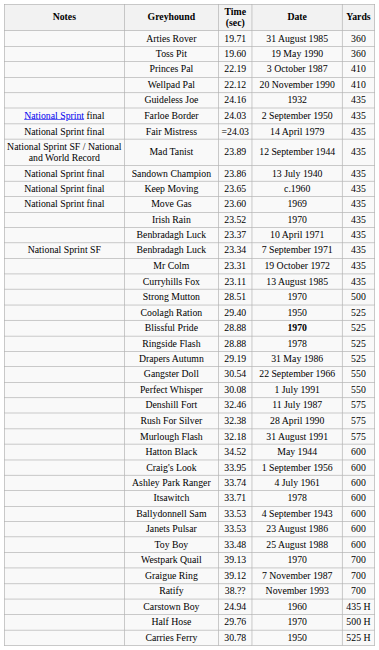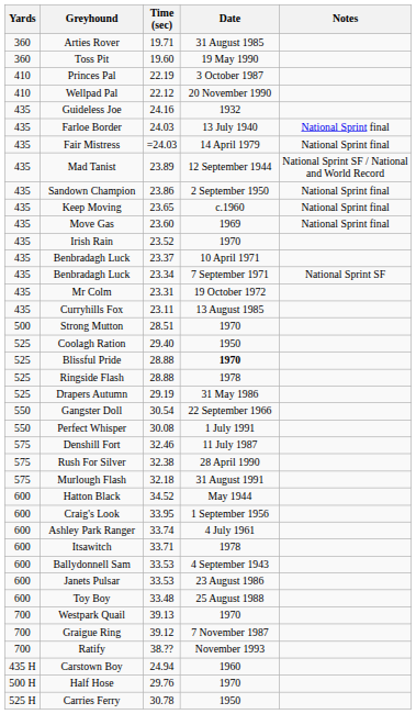 <table class="wikitable" style="font-size: 100%">
 <tr>
-<th width=300>Notes</th>
+<th width=50>Yards</th>
 <th width=200>Greyhound</th>
 <th width=50>Time (sec)</th>
 <th width=200>Date</th>
-<th width=50>Yards</th>
+<th width=300>Notes</th>
 </tr>
 <tr align=center>
-<td></td>
+<td>360</td>
 <td>Arties Rover</td>
 <td>19.71</td>
 <td>31 August 1985</td>
-<td>360</td>
+<td></td>
 </tr>
 <tr align=center>
-<td></td>
+<td>360</td>
 <td>Toss Pit</td>
 <td>19.60</td>
 <td>19 May 1990</td>
-<td>360</td>
+<td></td>
 </tr>
 <tr align=center>
-<td></td>
+<td>410</td>
 <td>Princes Pal</td>
 <td>22.19</td>
 <td>3 October 1987</td>
-<td>410</td>
+<td></td>
 </tr>
 <tr align=center>
-<td></td>
+<td>410</td>
 <td>Wellpad Pal</td>
 <td>22.12</td>
 <td>20 November 1990</td>
-<td>410</td>
+<td></td>
 </tr>
 <tr align=center>
-<td></td>
+<td>435</td>
 <td>Guideless Joe</td>
 <td>24.16</td>
 <td>1932</td>
-<td>435</td>
+<td></td>
 </tr>
 <tr align=center>
-<td><a href='#'>National Sprint</a> final</td>
+<td>435</td>
 <td>Farloe Border</td>
 <td>24.03</td>
-<td>2 September 1950</td>
-<td>435</td>
+<td>13 July 1940</td>
+<td><a href='#'>National Sprint</a> final</td>
 </tr>
 <tr align=center>
-<td>National Sprint final</td>
+<td>435</td>
 <td>Fair Mistress</td>
 <td>=24.03</td>
 <td>14 April 1979</td>
-<td>435</td>
+<td>National Sprint final</td>
 </tr>
 <tr align=center>
-<td>National Sprint SF / National and World Record</td>
+<td>435</td>
 <td>Mad Tanist</td>
 <td>23.89</td>
 <td>12 September 1944</td>
-<td>435</td>
+<td>National Sprint SF / National and World Record</td>
 </tr>
 <tr align=center>
-<td>National Sprint final</td>
+<td>435</td>
 <td>Sandown Champion</td>
 <td>23.86</td>
-<td>13 July 1940</td>
-<td>435</td>
+<td>2 September 1950</td>
+<td>National Sprint final</td>
 </tr>
 <tr align=center>
-<td>National Sprint final</td>
+<td>435</td>
 <td>Keep Moving</td>
 <td>23.65</td>
 <td>c.1960</td>
-<td>435</td>
+<td>National Sprint final</td>
 </tr>
 <tr align=center>
-<td>National Sprint final</td>
+<td>435</td>
 <td>Move Gas</td>
 <td>23.60</td>
 <td>1969</td>
-<td>435</td>
+<td>National Sprint final</td>
 </tr>
 <tr align=center>
-<td></td>
+<td>435</td>
 <td>Irish Rain</td>
 <td>23.52</td>
 <td>1970</td>
-<td>435</td>
+<td></td>
 </tr>
 <tr align=center>
-<td></td>
+<td>435</td>
 <td>Benbradagh Luck</td>
 <td>23.37</td>
 <td>10 April 1971</td>
-<td>435</td>
+<td></td>
 </tr>
 <tr align=center>
-<td>National Sprint SF</td>
+<td>435</td>
 <td>Benbradagh Luck</td>
 <td>23.34</td>
 <td>7 September 1971</td>
-<td>435</td>
+<td>National Sprint SF</td>
 </tr>
 <tr align=center>
-<td></td>
+<td>435</td>
 <td>Mr Colm</td>
 <td>23.31</td>
 <td>19 October 1972</td>
-<td>435</td>
+<td></td>
 </tr>
 <tr align=center>
-<td></td>
+<td>435</td>
 <td>Curryhills Fox</td>
 <td>23.11</td>
 <td>13 August 1985</td>
-<td>435</td>
+<td></td>
 </tr>
 <tr align=center>
-<td></td>
+<td>500</td>
 <td>Strong Mutton</td>
 <td>28.51</td>
 <td>1970</td>
-<td>500</td>
+<td></td>
 </tr>
 <tr align=center>
-<td></td>
+<td>525</td>
 <td>Coolagh Ration</td>
 <td>29.40</td>
 <td>1950</td>
-<td>525</td>
+<td></td>
 </tr>
 <tr align=center>
-<td></td>
+<td>525</td>
 <td>Blissful Pride</td>
 <td>28.88</td>
 <td><strong>1970</strong></td>
-<td>525</td>
+<td></td>
 </tr>
 <tr align=center>
-<td></td>
+<td>525</td>
 <td>Ringside Flash</td>
 <td>28.88</td>
 <td>1978</td>
-<td>525</td>
+<td></td>
 </tr>
 <tr align=center>
-<td></td>
+<td>525</td>
 <td>Drapers Autumn</td>
 <td>29.19</td>
 <td>31 May 1986</td>
-<td>525</td>
+<td></td>
 </tr>
 <tr align=center>
-<td></td>
+<td>550</td>
 <td>Gangster Doll</td>
 <td>30.54</td>
 <td>22 September 1966</td>
-<td>550</td>
+<td></td>
 </tr>
 <tr align=center>
-<td></td>
+<td>550</td>
 <td>Perfect Whisper</td>
 <td>30.08</td>
 <td>1 July 1991</td>
-<td>550</td>
+<td></td>
 </tr>
 <tr align=center>
-<td></td>
+<td>575</td>
 <td>Denshill Fort</td>
 <td>32.46</td>
 <td>11 July 1987</td>
-<td>575</td>
+<td></td>
 </tr>
 <tr align=center>
-<td></td>
+<td>575</td>
 <td>Rush For Silver</td>
 <td>32.38</td>
 <td>28 April 1990</td>
-<td>575</td>
+<td></td>
 </tr>
 <tr align=center>
-<td></td>
+<td>575</td>
 <td>Murlough Flash</td>
 <td>32.18</td>
 <td>31 August 1991</td>
-<td>575</td>
+<td></td>
 </tr>
 <tr align=center>
-<td></td>
+<td>600</td>
 <td>Hatton Black</td>
 <td>34.52</td>
 <td>May 1944</td>
-<td>600</td>
+<td></td>
 </tr>
 <tr align=center>
-<td></td>
+<td>600</td>
 <td>Craig's Look</td>
 <td>33.95</td>
 <td>1 September 1956</td>
-<td>600</td>
+<td></td>
 </tr>
 <tr align=center>
-<td></td>
+<td>600</td>
 <td>Ashley Park Ranger</td>
 <td>33.74</td>
 <td>4 July 1961</td>
-<td>600</td>
+<td></td>
 </tr>
 <tr align=center>
-<td></td>
+<td>600</td>
 <td>Itsawitch</td>
 <td>33.71</td>
 <td>1978</td>
-<td>600</td>
+<td></td>
 </tr>
 <tr align=center>
-<td></td>
+<td>600</td>
 <td>Ballydonnell Sam</td>
 <td>33.53</td>
 <td>4 September 1943</td>
-<td>600</td>
+<td></td>
 </tr>
 <tr align=center>
-<td></td>
+<td>600</td>
 <td>Janets Pulsar</td>
 <td>33.53</td>
 <td>23 August 1986</td>
-<td>600</td>
+<td></td>
 </tr>
 <tr align=center>
-<td></td>
+<td>600</td>
 <td>Toy Boy</td>
 <td>33.48</td>
 <td>25 August 1988</td>
-<td>600</td>
+<td></td>
 </tr>
 <tr align=center>
-<td></td>
+<td>700</td>
 <td>Westpark Quail</td>
 <td>39.13</td>
 <td>1970</td>
-<td>700</td>
+<td></td>
 </tr>
 <tr align=center>
-<td></td>
+<td>700</td>
 <td>Graigue Ring</td>
 <td>39.12</td>
 <td>7 November 1987</td>
-<td>700</td>
+<td></td>
 </tr>
 <tr align=center>
-<td></td>
+<td>700</td>
 <td>Ratify</td>
 <td>38.??</td>
 <td>November 1993</td>
-<td>700</td>
+<td></td>
 </tr>
 <tr align=center>
-<td></td>
+<td>435 H</td>
 <td>Carstown Boy</td>
 <td>24.94</td>
 <td>1960</td>
-<td>435 H</td>
+<td></td>
 </tr>
 <tr align=center>
-<td></td>
+<td>500 H</td>
 <td>Half Hose</td>
 <td>29.76</td>
 <td>1970</td>
-<td>500 H</td>
+<td></td>
 </tr>
 <tr align=center>
-<td></td>
+<td>525 H</td>
 <td>Carries Ferry</td>
 <td>30.78</td>
 <td>1950</td>
-<td>525 H</td>
+<td></td>
 </tr>
 </table>
